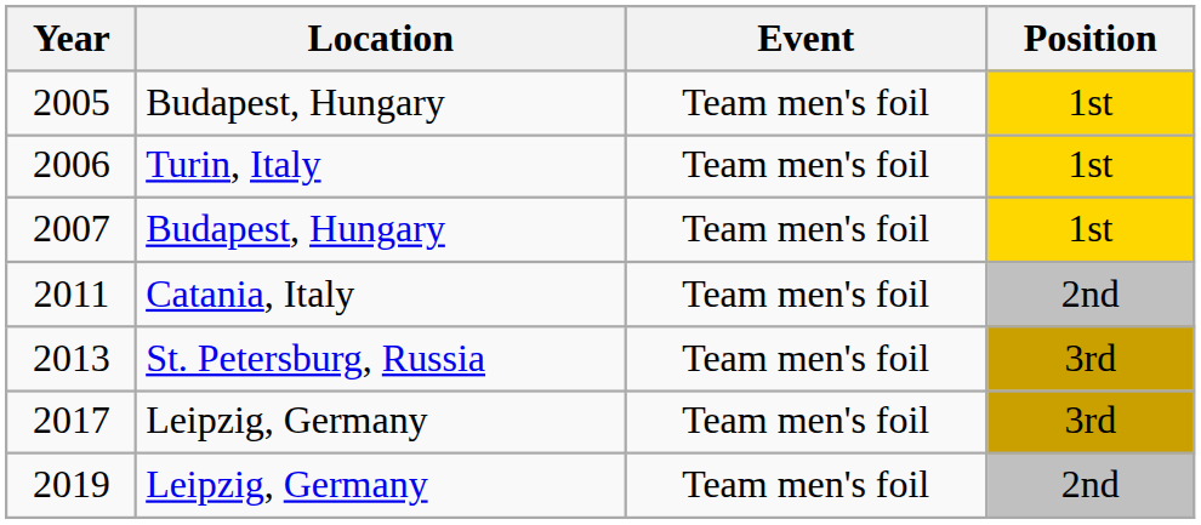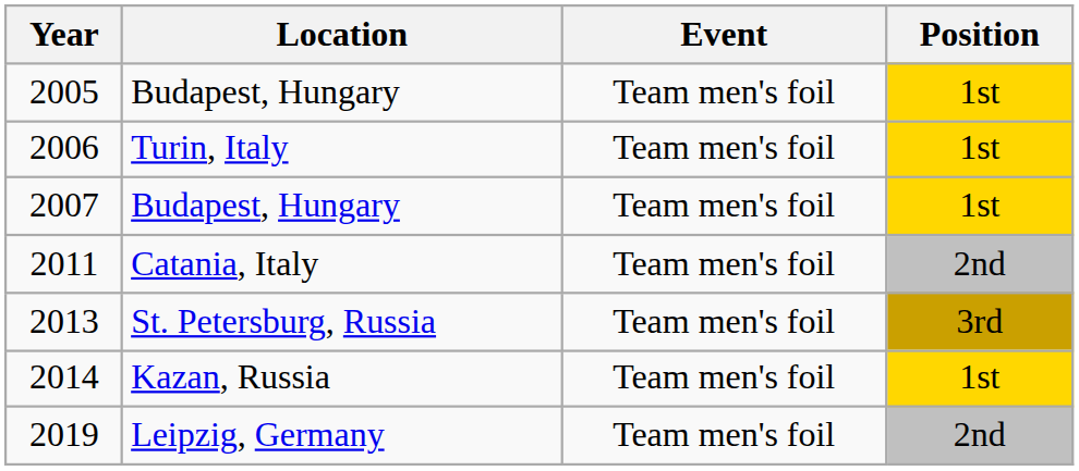 <table class="wikitable" width="50%" style="font-size:90%; text-align:center;">
 <tr>
 <th>Year</th>
 <th>Location</th>
 <th>Event</th>
 <th>Position</th>
 </tr>
 <tr>
 <td>2005</td>
 <td align="left"> Budapest, Hungary</td>
 <td>Team men's foil</td>
 <td bgcolor="gold">1st</td>
 </tr>
 <tr>
 <td>2006</td>
 <td align="left"> <a href='#'>Turin</a>, <a href='#'>Italy</a></td>
 <td>Team men's foil</td>
 <td bgcolor="gold">1st</td>
 </tr>
 <tr>
 <td>2007</td>
 <td align="left"> <a href='#'>Budapest</a>, <a href='#'>Hungary</a></td>
 <td>Team men's foil</td>
 <td bgcolor="gold">1st</td>
 </tr>
 <tr>
 <td>2011</td>
 <td align="left"> <a href='#'>Catania</a>, Italy</td>
 <td>Team men's foil</td>
 <td bgcolor="silver">2nd</td>
 </tr>
 <tr>
 <td>2013</td>
 <td align="left"> <a href='#'>St. Petersburg</a>, <a href='#'>Russia</a></td>
 <td>Team men's foil</td>
 <td bgcolor="caramel">3rd</td>
 </tr>
 <tr>
-<td>2017</td>
-<td align="left"> Leipzig, Germany</td>
+<td>2014</td>
+<td align="left"> <a href='#'>Kazan</a>, Russia</td>
 <td>Team men's foil</td>
-<td bgcolor="caramel">3rd</td>
+<td bgcolor="gold">1st</td>
 </tr>
 <tr>
 <td>2019</td>
 <td align="left"> <a href='#'>Leipzig</a>, <a href='#'>Germany</a></td>
 <td>Team men's foil</td>
 <td bgcolor="silver">2nd</td>
 </tr>
 </table>
